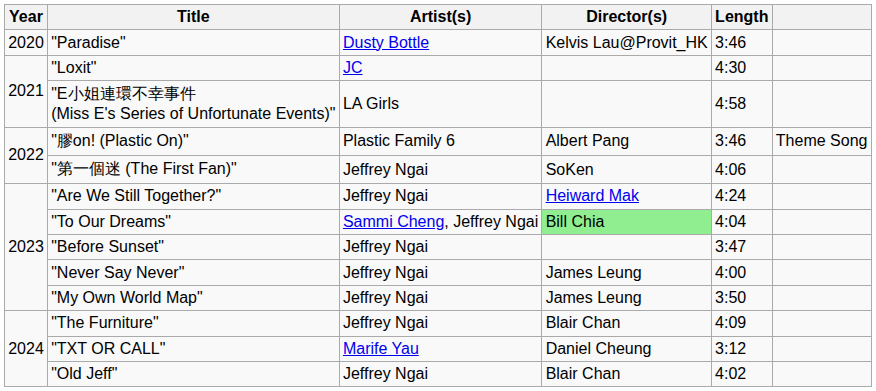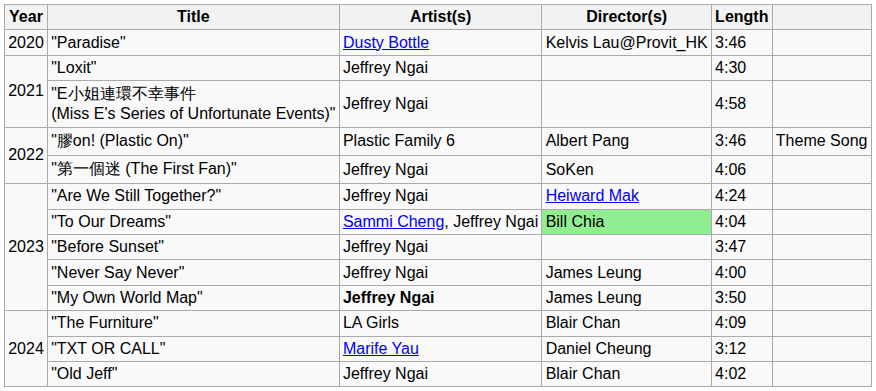 <table class="wikitable plainrowheaders">
 <tr>
 <th>Year</th>
 <th>Title</th>
 <th>Artist(s)</th>
 <th>Director(s)</th>
 <th>Length</th>
 <th></th>
 </tr>
 <tr>
 <td>2020</td>
 <td>"Paradise"</td>
 <td><a href='#'>Dusty Bottle</a></td>
 <td>Kelvis Lau@Provit_HK</td>
 <td>3:46</td>
 <td></td>
 </tr>
 <tr>
 <td rowspan="2">2021</td>
 <td>"Loxit"</td>
-<td><a href='#'>JC</a></td>
+<td>Jeffrey Ngai</td>
 <td></td>
 <td>4:30</td>
 <td></td>
 </tr>
 <tr>
 <td>"E小姐連環不幸事件<br>(Miss E's Series of Unfortunate Events)"</td>
-<td>LA Girls</td>
+<td>Jeffrey Ngai</td>
 <td></td>
 <td>4:58</td>
 <td></td>
 </tr>
 <tr>
 <td rowspan="2">2022</td>
 <td>"膠on! (Plastic On)"</td>
 <td>Plastic Family 6</td>
 <td>Albert Pang</td>
 <td>3:46</td>
 <td><em></em>Theme Song </td>
 </tr>
 <tr>
 <td>"第一個迷 (The First Fan)"</td>
 <td>Jeffrey Ngai</td>
 <td>SoKen</td>
 <td>4:06</td>
 <td></td>
 </tr>
 <tr>
 <td rowspan="5">2023</td>
 <td>"Are We Still Together?"</td>
 <td>Jeffrey Ngai</td>
 <td><a href='#'>Heiward Mak</a></td>
 <td>4:24</td>
 <td></td>
 </tr>
 <tr>
 <td>"To Our Dreams"</td>
 <td><a href='#'>Sammi Cheng</a>, Jeffrey Ngai</td>
 <td style="background: lightgreen;">Bill Chia</td>
 <td>4:04</td>
 <td></td>
 </tr>
 <tr>
 <td>"Before Sunset"</td>
 <td>Jeffrey Ngai</td>
 <td></td>
 <td>3:47</td>
 <td></td>
 </tr>
 <tr>
 <td>"Never Say Never"</td>
 <td>Jeffrey Ngai</td>
 <td>James Leung</td>
 <td>4:00</td>
 <td></td>
 </tr>
 <tr>
 <td>"My Own World Map"</td>
-<td>Jeffrey Ngai</td>
+<td><strong>Jeffrey Ngai</strong></td>
 <td>James Leung</td>
 <td>3:50</td>
 <td></td>
 </tr>
 <tr>
 <td rowspan="3">2024</td>
 <td>"The Furniture"</td>
-<td>Jeffrey Ngai</td>
+<td>LA Girls</td>
 <td>Blair Chan</td>
 <td>4:09</td>
 <td></td>
 </tr>
 <tr>
 <td>"TXT OR CALL"</td>
 <td><a href='#'>Marife Yau</a></td>
 <td>Daniel Cheung</td>
 <td>3:12</td>
 <td></td>
 </tr>
 <tr>
 <td>"Old Jeff"</td>
 <td>Jeffrey Ngai</td>
 <td>Blair Chan</td>
 <td>4:02</td>
 <td></td>
 </tr>
 <tr>
 </tr>
 </table>
